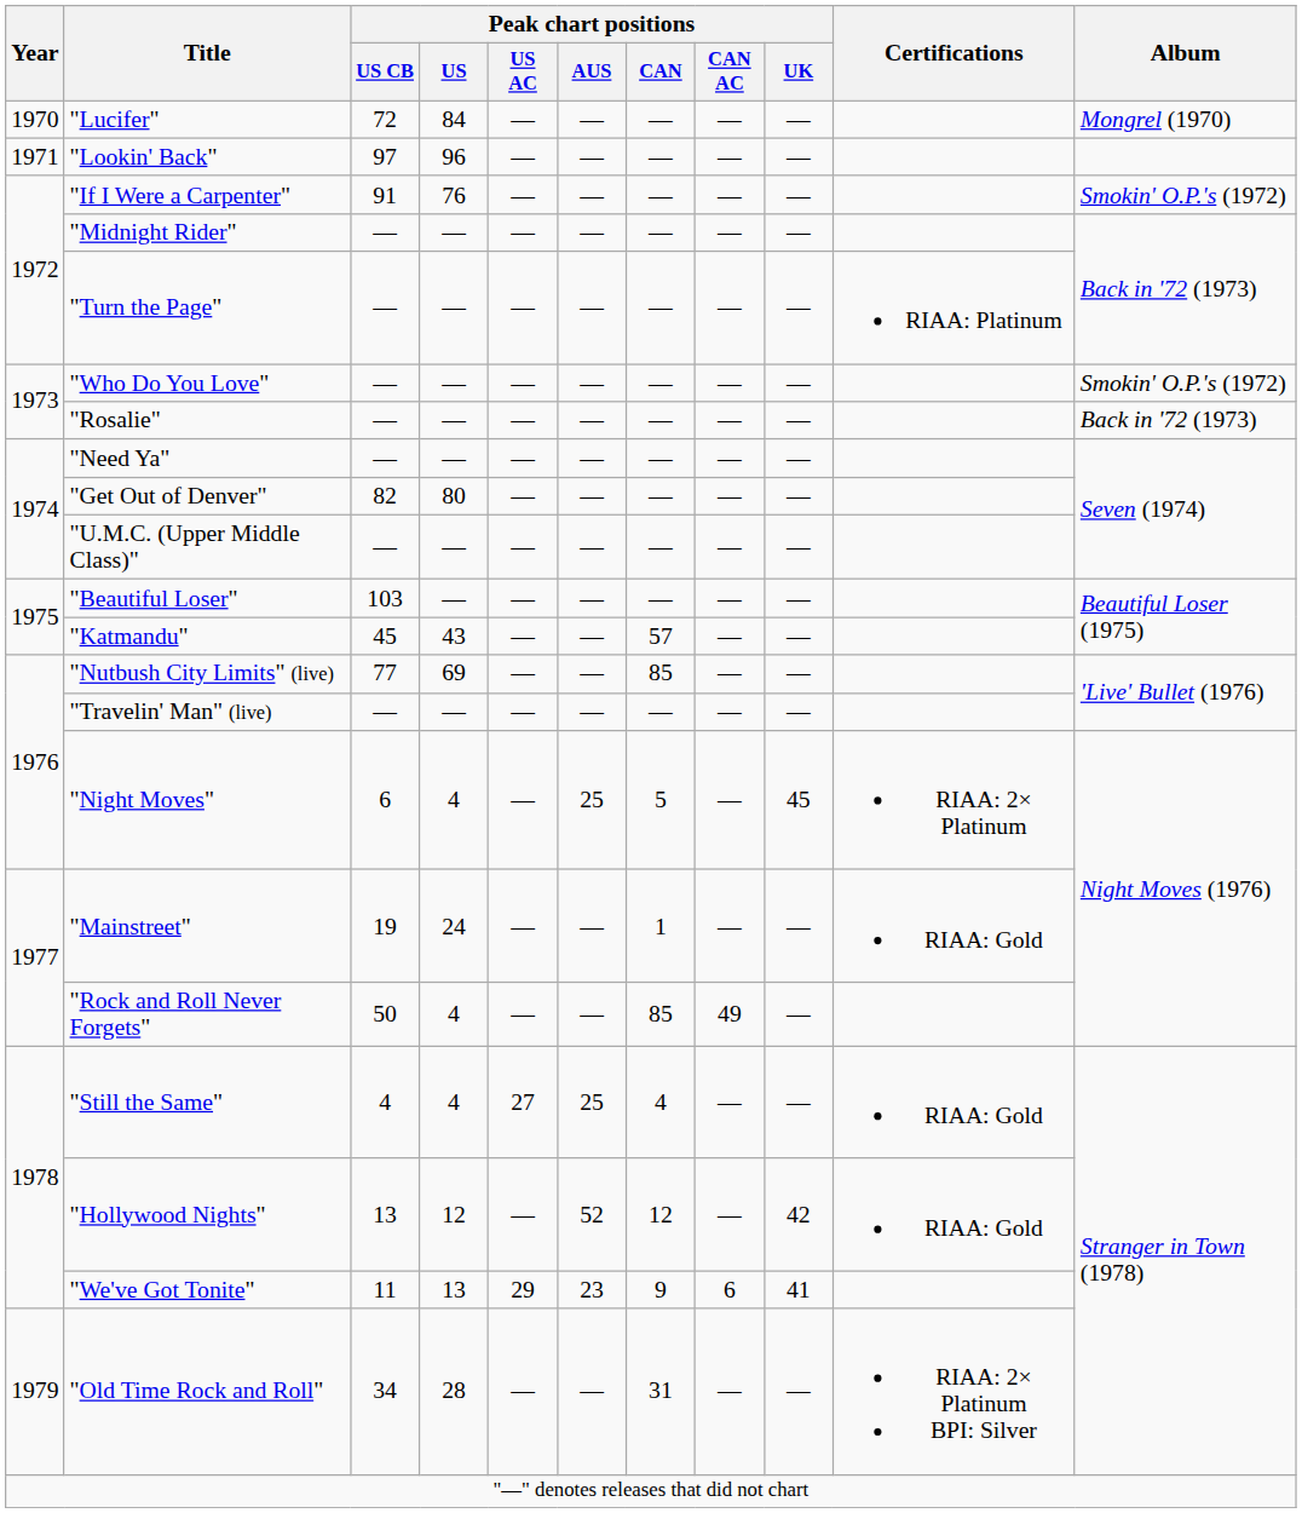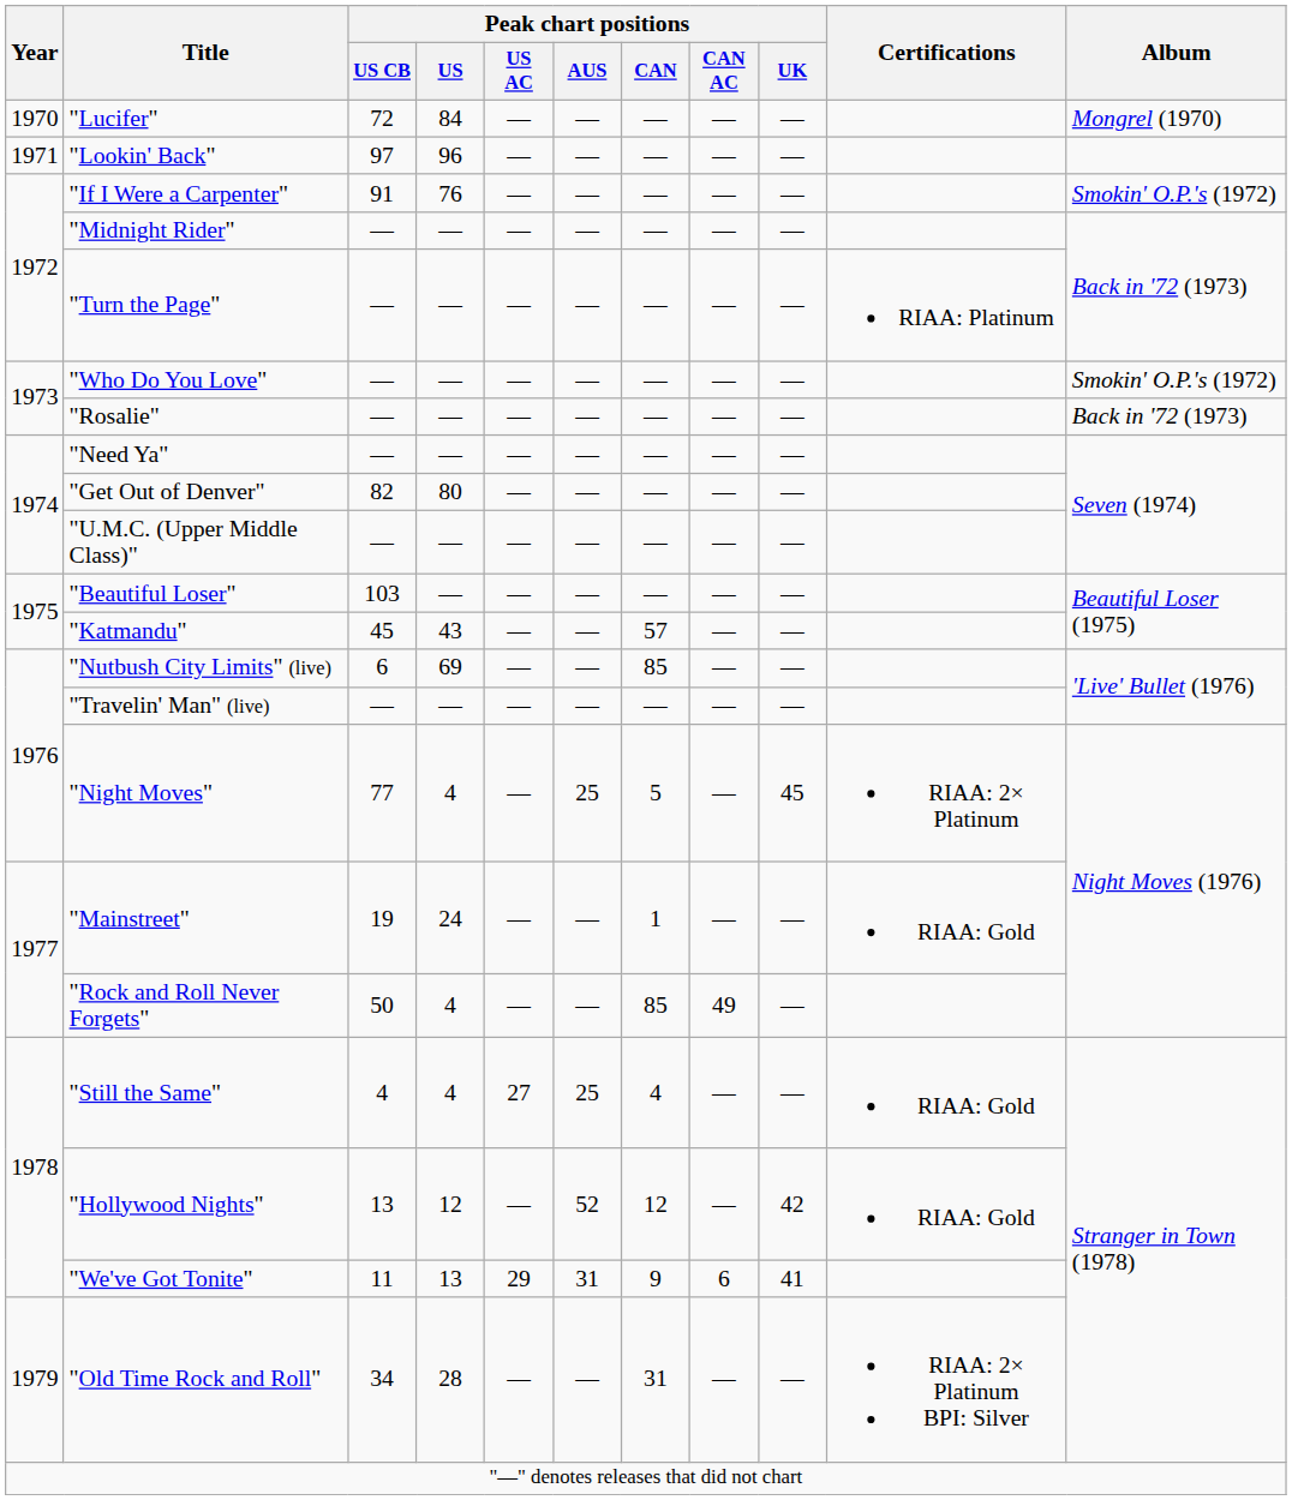 <table class="wikitable" style="text-align:center;">
 <tr>
 <th rowspan="2">Year</th>
 <th rowspan="2">Title</th>
 <th colspan="7">Peak chart positions</th>
 <th rowspan="2">Certifications</th>
 <th rowspan="2">Album</th>
 </tr>
 <tr style="font-size:smaller;">
 <th width="40"><a href='#'>US CB</a><br></th>
 <th width="40"><a href='#'>US</a><br></th>
 <th width="40"><a href='#'>US<br>AC</a><br></th>
 <th width="40"><a href='#'>AUS</a><br></th>
 <th width="40"><a href='#'>CAN</a></th>
 <th width="40"><a href='#'>CAN<br>AC</a></th>
 <th width="40"><a href='#'>UK</a><br></th>
 </tr>
 <tr>
 <td>1970</td>
 <td align="left">"<a href='#'>Lucifer</a>"</td>
 <td>72</td>
 <td>84</td>
 <td>—</td>
 <td>—</td>
 <td>—</td>
 <td>—</td>
 <td>—</td>
 <td></td>
 <td align="left"><em><a href='#'>Mongrel</a></em> (1970)</td>
 </tr>
 <tr>
 <td>1971</td>
 <td align="left">"<a href='#'>Lookin' Back</a>"</td>
 <td>97</td>
 <td>96</td>
 <td>—</td>
 <td>—</td>
 <td>—</td>
 <td>—</td>
 <td>—</td>
 <td></td>
 <td></td>
 </tr>
 <tr>
 <td rowspan="3">1972</td>
 <td align="left">"<a href='#'>If I Were a Carpenter</a>"</td>
 <td>91</td>
 <td>76</td>
 <td>—</td>
 <td>—</td>
 <td>—</td>
 <td>—</td>
 <td>—</td>
 <td></td>
 <td align="left"><em><a href='#'>Smokin' O.P.'s</a></em> (1972)</td>
 </tr>
 <tr>
 <td align="left">"<a href='#'>Midnight Rider</a>"</td>
 <td>—</td>
 <td>—</td>
 <td>—</td>
 <td>—</td>
 <td>—</td>
 <td>—</td>
 <td>—</td>
 <td></td>
 <td align="left" rowspan="2"><em><a href='#'>Back in '72</a></em> (1973)</td>
 </tr>
 <tr>
 <td align="left">"<a href='#'>Turn the Page</a>"</td>
 <td>—</td>
 <td>—</td>
 <td>—</td>
 <td>—</td>
 <td>—</td>
 <td>—</td>
 <td>—</td>
 <td><br><ul><li>RIAA: Platinum</li></ul></td>
 </tr>
 <tr>
 <td rowspan="2">1973</td>
 <td align="left">"<a href='#'>Who Do You Love</a>"</td>
 <td>—</td>
 <td>—</td>
 <td>—</td>
 <td>—</td>
 <td>—</td>
 <td>—</td>
 <td>—</td>
 <td></td>
 <td align="left"><em>Smokin' O.P.'s</em> (1972)</td>
 </tr>
 <tr>
 <td align="left">"Rosalie"</td>
 <td>—</td>
 <td>—</td>
 <td>—</td>
 <td>—</td>
 <td>—</td>
 <td>—</td>
 <td>—</td>
 <td></td>
 <td align="left"><em>Back in '72</em> (1973)</td>
 </tr>
 <tr>
 <td rowspan="3">1974</td>
 <td align="left">"Need Ya"</td>
 <td>—</td>
 <td>—</td>
 <td>—</td>
 <td>—</td>
 <td>—</td>
 <td>—</td>
 <td>—</td>
 <td></td>
 <td align="left" rowspan="3"><em><a href='#'>Seven</a></em> (1974)</td>
 </tr>
 <tr>
 <td align="left">"Get Out of Denver"</td>
 <td>82</td>
 <td>80</td>
 <td>—</td>
 <td>—</td>
 <td>—</td>
 <td>—</td>
 <td>—</td>
 <td></td>
 </tr>
 <tr>
 <td align="left">"U.M.C. (Upper Middle Class)"</td>
 <td>—</td>
 <td>—</td>
 <td>—</td>
 <td>—</td>
 <td>—</td>
 <td>—</td>
 <td>—</td>
 <td></td>
 </tr>
 <tr>
 <td rowspan="2">1975</td>
 <td align="left">"<a href='#'>Beautiful Loser</a>"</td>
 <td>103</td>
 <td>—</td>
 <td>—</td>
 <td>—</td>
 <td>—</td>
 <td>—</td>
 <td>—</td>
 <td></td>
 <td align="left" rowspan="2"><em><a href='#'>Beautiful Loser</a></em> (1975)</td>
 </tr>
 <tr>
 <td align="left">"<a href='#'>Katmandu</a>"</td>
 <td>45</td>
 <td>43</td>
 <td>—</td>
 <td>—</td>
 <td>57</td>
 <td>—</td>
 <td>—</td>
 <td></td>
 </tr>
 <tr>
 <td rowspan="3">1976</td>
 <td align="left">"<a href='#'>Nutbush City Limits</a>" <small>(live)</small></td>
-<td>77</td>
+<td>6</td>
 <td>69</td>
 <td>—</td>
 <td>—</td>
 <td>85</td>
 <td>—</td>
 <td>—</td>
 <td></td>
 <td align="left" rowspan="2"><em><a href='#'>'Live' Bullet</a></em> (1976)</td>
 </tr>
 <tr>
 <td align="left">"Travelin' Man" <small>(live)</small></td>
 <td>—</td>
 <td>—</td>
 <td>—</td>
 <td>—</td>
 <td>—</td>
 <td>—</td>
 <td>—</td>
 <td></td>
 </tr>
 <tr>
 <td align="left">"<a href='#'>Night Moves</a>"</td>
-<td>6</td>
+<td>77</td>
 <td>4</td>
 <td>—</td>
 <td>25</td>
 <td>5</td>
 <td>—</td>
 <td>45</td>
 <td><br><ul><li>RIAA: 2× Platinum</li></ul></td>
 <td align="left" rowspan="3"><em><a href='#'>Night Moves</a></em> (1976)</td>
 </tr>
 <tr>
 <td rowspan="2">1977</td>
 <td align="left">"<a href='#'>Mainstreet</a>"</td>
 <td>19</td>
 <td>24</td>
 <td>—</td>
 <td>—</td>
 <td>1</td>
 <td>—</td>
 <td>—</td>
 <td><br><ul><li>RIAA: Gold</li></ul></td>
 </tr>
 <tr>
 <td align="left">"<a href='#'>Rock and Roll Never Forgets</a>"</td>
 <td>50</td>
 <td>4</td>
 <td>—</td>
 <td>—</td>
 <td>85</td>
 <td>49</td>
 <td>—</td>
 </tr>
 <tr>
 <td rowspan="3">1978</td>
 <td align="left">"<a href='#'>Still the Same</a>"</td>
 <td>4</td>
 <td>4</td>
 <td>27</td>
 <td>25</td>
 <td>4</td>
 <td>—</td>
 <td>—</td>
 <td><br><ul><li>RIAA: Gold</li></ul></td>
 <td align="left" rowspan="4"><em><a href='#'>Stranger in Town</a></em> (1978)</td>
 </tr>
 <tr>
 <td align="left">"<a href='#'>Hollywood Nights</a>"</td>
 <td>13</td>
 <td>12</td>
 <td>—</td>
 <td>52</td>
 <td>12</td>
 <td>—</td>
 <td>42</td>
 <td><br><ul><li>RIAA: Gold</li></ul></td>
 </tr>
 <tr>
 <td align="left">"<a href='#'>We've Got Tonite</a>"</td>
 <td>11</td>
 <td>13</td>
 <td>29</td>
-<td>23</td>
+<td>31</td>
 <td>9</td>
 <td>6</td>
 <td>41</td>
 <td></td>
 </tr>
 <tr>
 <td>1979</td>
 <td align="left">"<a href='#'>Old Time Rock and Roll</a>"</td>
 <td>34</td>
 <td>28</td>
 <td>—</td>
 <td>—</td>
 <td>31</td>
 <td>—</td>
 <td>—</td>
 <td><br><ul><li>RIAA: 2× Platinum</li><li>BPI: Silver</li></ul></td>
 </tr>
 <tr>
 <td colspan="11" style="font-size:85%" align="center">"—" denotes releases that did not chart</td>
 </tr>
 </table>
